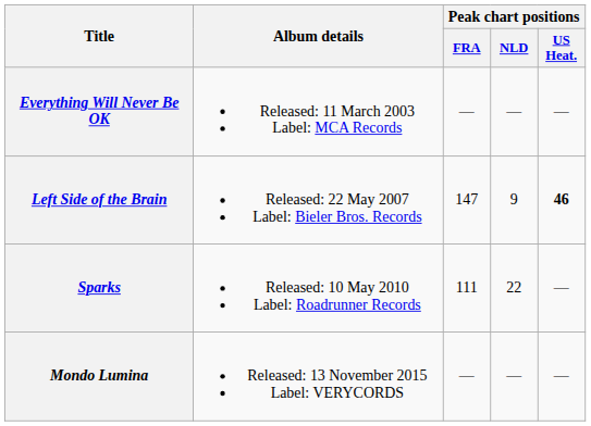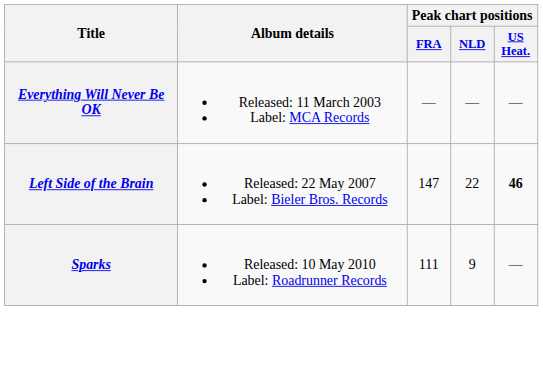 <table class="wikitable plainrowheaders" style="text-align:center;">
 <tr>
 <th scope="col" rowspan="2" style="width:12em;">Title</th>
 <th scope="col" rowspan="2" style="width:16em;">Album details</th>
 <th scope="col" colspan="3">Peak chart positions</th>
 </tr>
 <tr>
 <th scope="col" style="width:3em;font-size:90%;"><a href='#'>FRA</a><br></th>
 <th scope="col" style="width:3em;font-size:90%;"><a href='#'>NLD</a><br></th>
 <th scope="col" style="width:3em;font-size:90%;"><a href='#'>US<br>Heat.</a><br></th>
 </tr>
 <tr>
 <th scope="row"><em><a href='#'>Everything Will Never Be OK</a></em></th>
 <td><br><ul><li>Released: 11 March 2003</li><li>Label: <a href='#'>MCA Records</a></li></ul></td>
 <td>—</td>
 <td>—</td>
 <td>—</td>
 </tr>
 <tr>
 <th scope="row"><em><a href='#'>Left Side of the Brain</a></em></th>
 <td><br><ul><li>Released: 22 May 2007</li><li>Label: <a href='#'>Bieler Bros. Records</a></li></ul></td>
 <td>147</td>
-<td>9</td>
+<td>22</td>
 <td><strong>46</strong></td>
 </tr>
 <tr>
 <th scope="row"><em><a href='#'>Sparks</a></em></th>
 <td><br><ul><li>Released: 10 May 2010</li><li>Label: <a href='#'>Roadrunner Records</a></li></ul></td>
 <td>111</td>
-<td>22</td>
-<td>—</td>
-</tr>
-<tr>
-<th scope="row"><em>Mondo Lumina</em></th>
-<td><br><ul><li>Released: 13 November 2015</li><li>Label: VERYCORDS</li></ul></td>
-<td>—</td>
-<td>—</td>
+<td>9</td>
 <td>—</td>
 </tr>
 </table>
